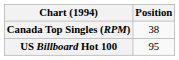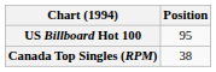 <table class="wikitable sortable plainrowheaders" style="text-align:center">
 <tr>
 <th>Chart (1994)</th>
 <th>Position</th>
 </tr>
 <tr>
+<th scope="row">US <em>Billboard</em> Hot 100</th>
+<td>95</td>
+</tr>
+<tr>
 <th scope="row">Canada Top Singles (<em>RPM</em>)</th>
 <td>38</td>
 </tr>
-<tr>
-<th scope="row">US <em>Billboard</em> Hot 100</th>
-<td>95</td>
-</tr>
 </table>
